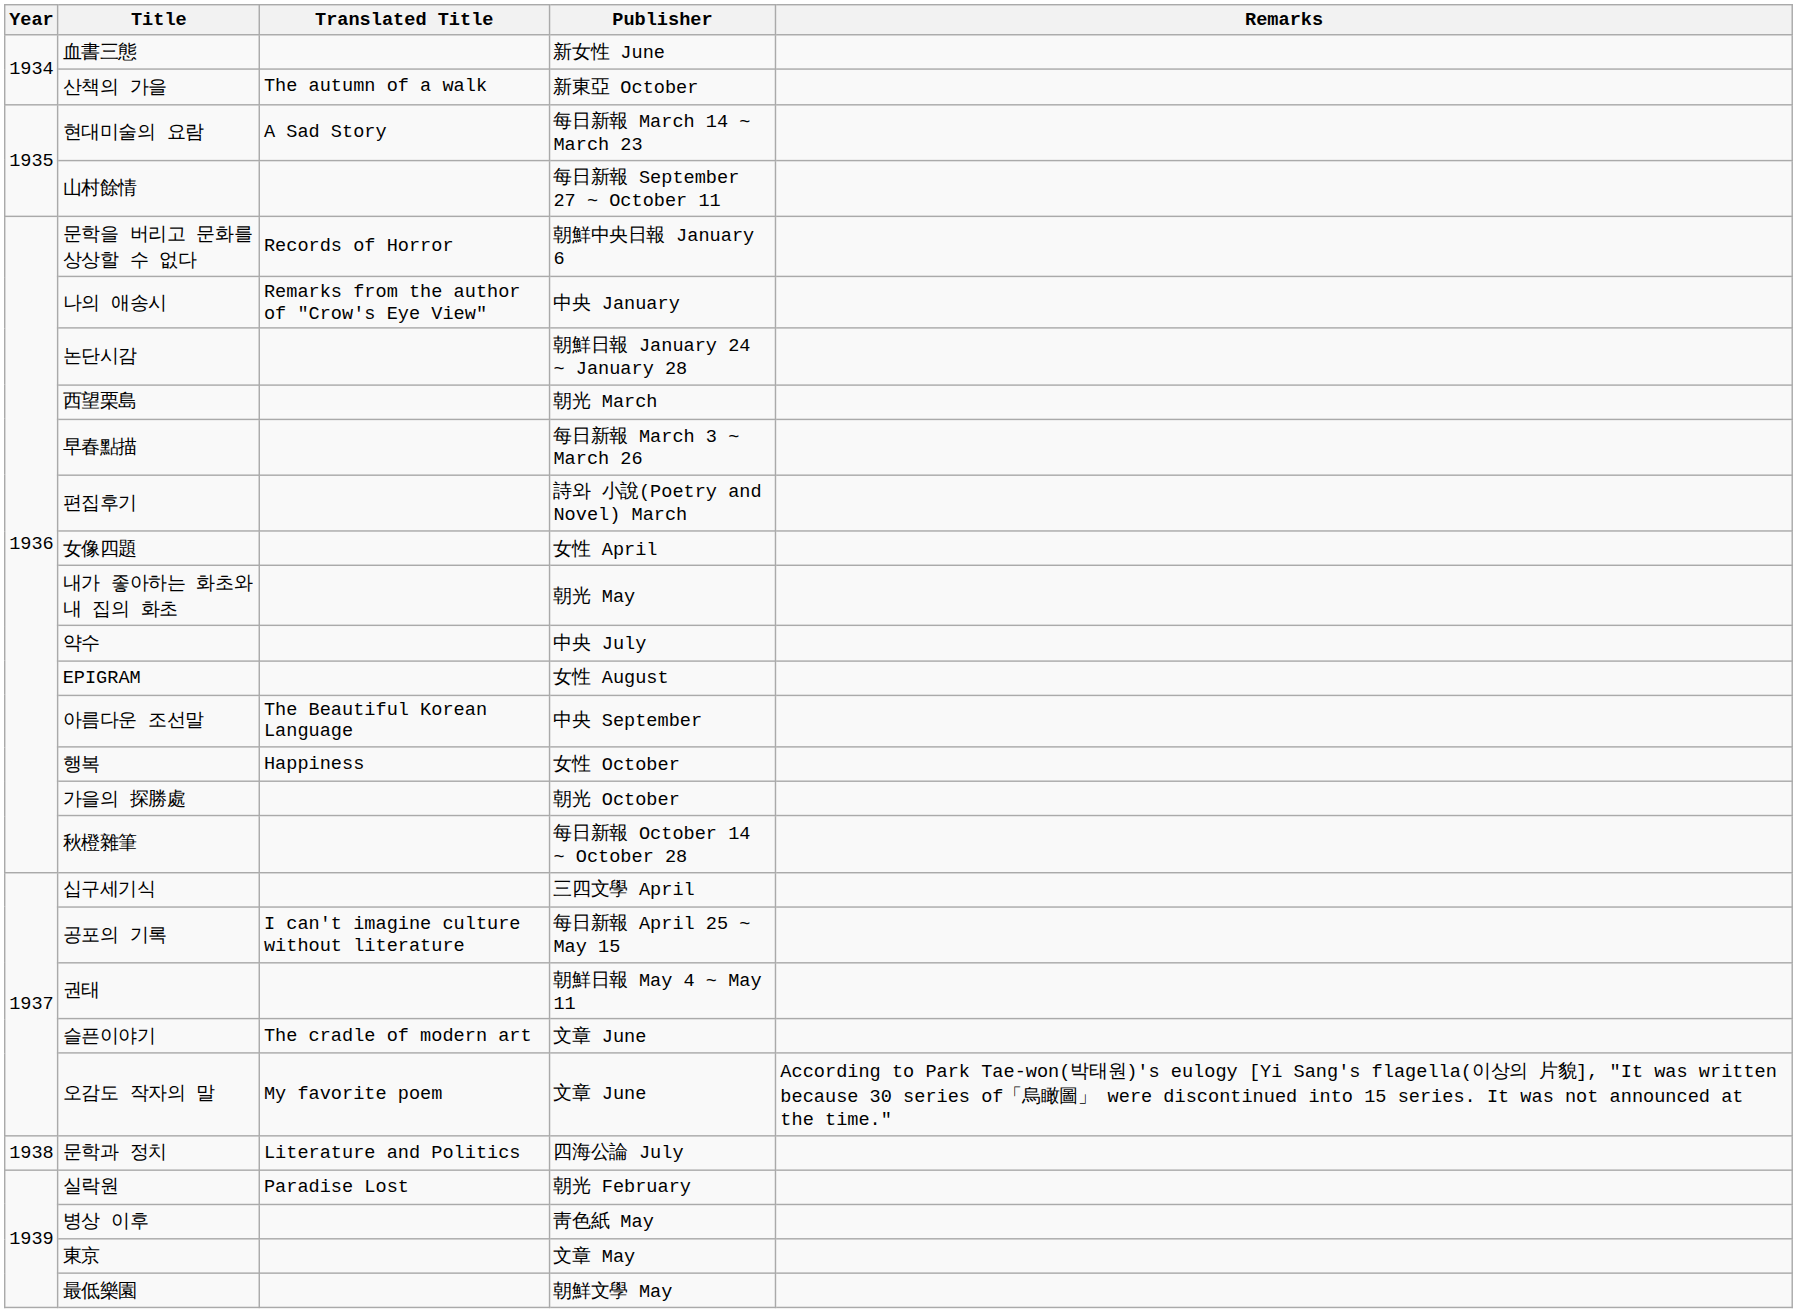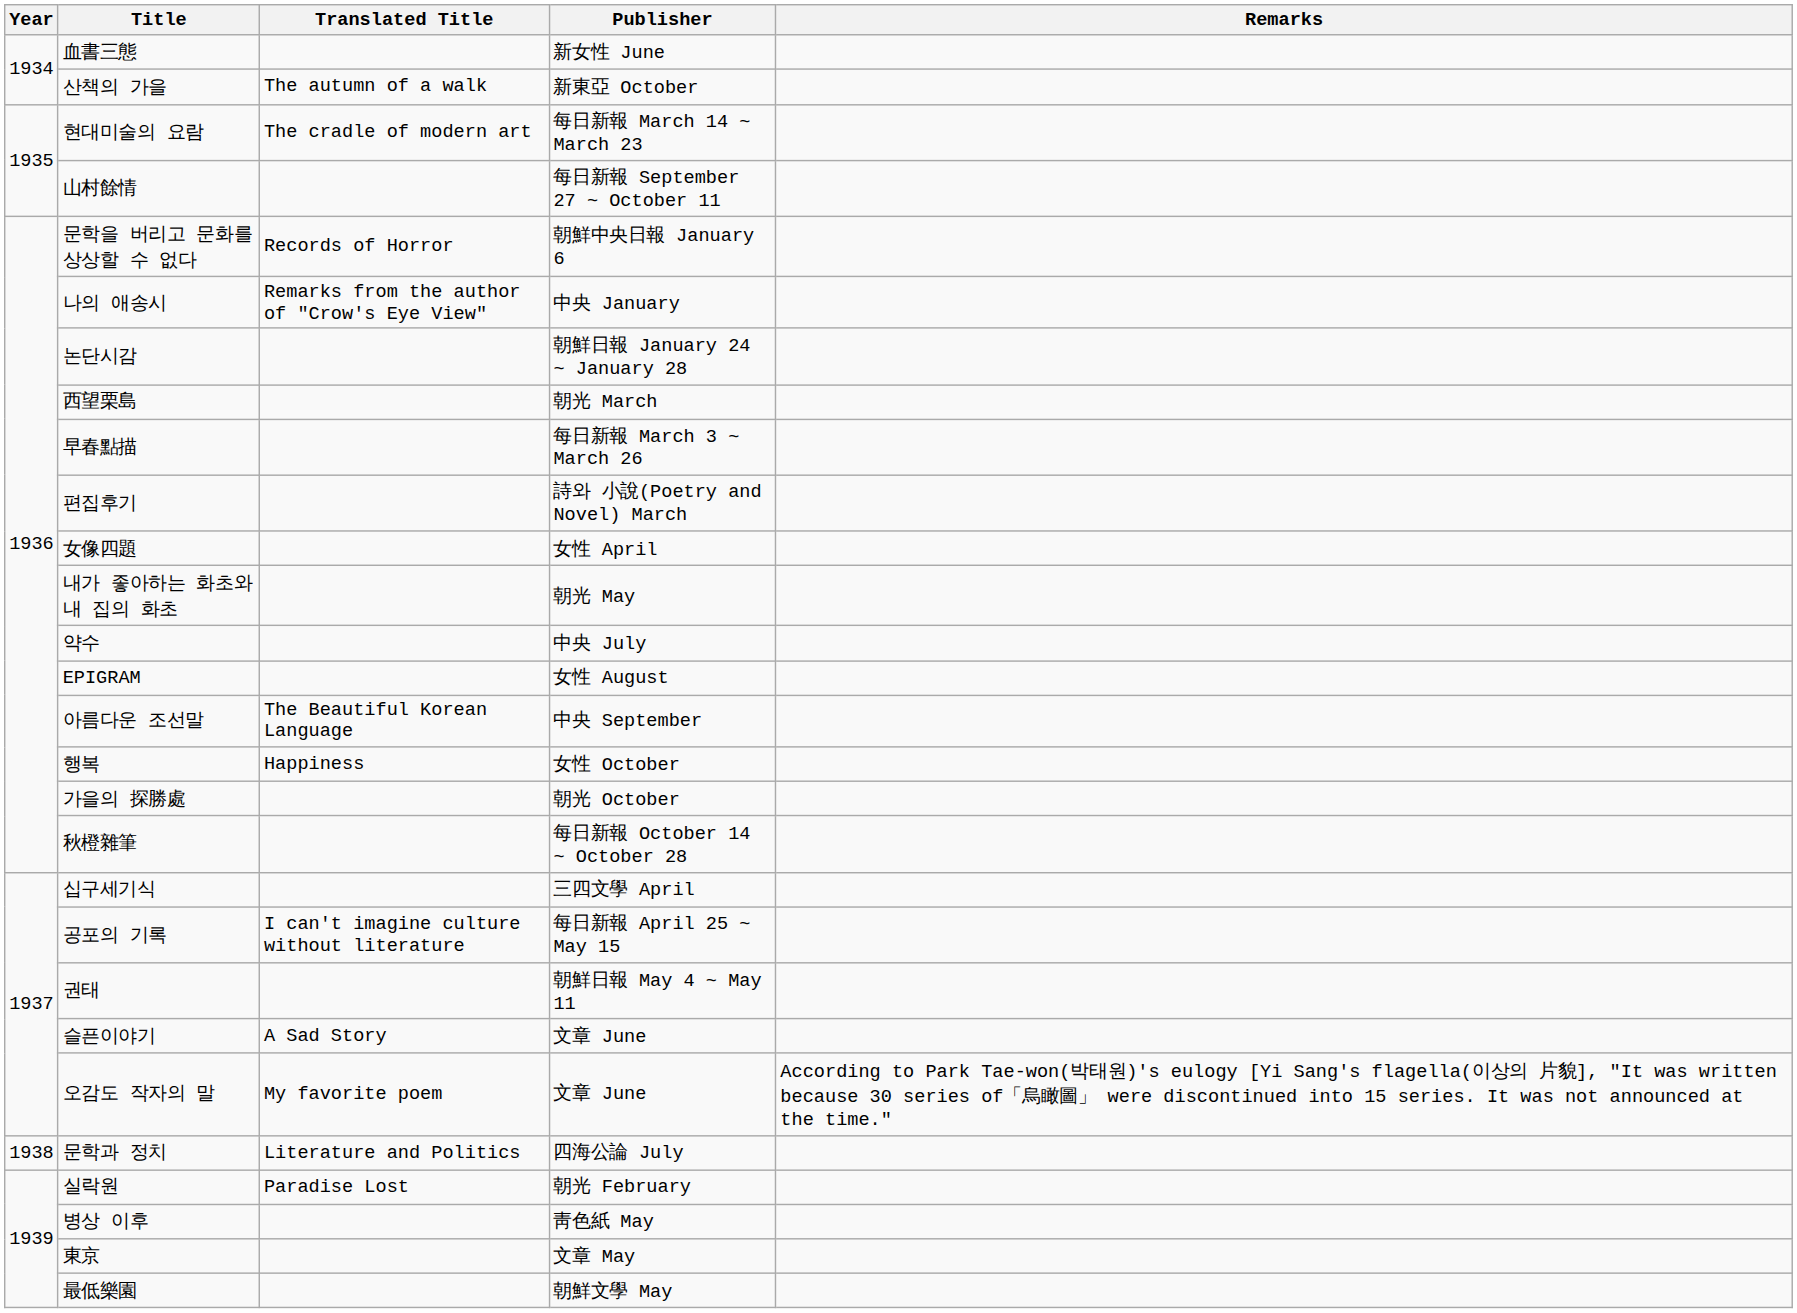 <table class="wikitable">
 <tr>
 <th>Year</th>
 <th>Title</th>
 <th>Translated Title</th>
 <th>Publisher</th>
 <th style=max-width:6em>Remarks</th>
 </tr>
 <tr>
 <td rowspan="2">1934</td>
 <td>血書三態</td>
 <td></td>
 <td>新女性 June</td>
 <td></td>
 </tr>
 <tr>
 <td>산책의 가을</td>
 <td>The autumn of a walk</td>
 <td>新東亞 October</td>
 <td></td>
 </tr>
 <tr>
 <td rowspan="2">1935</td>
 <td>현대미술의 요람</td>
-<td>A Sad Story</td>
+<td>The cradle of modern art</td>
 <td>每日新報 March 14 ~ March 23</td>
 <td></td>
 </tr>
 <tr>
 <td>山村餘情</td>
 <td></td>
 <td>每日新報 September 27 ~ October 11</td>
 <td></td>
 </tr>
 <tr>
 <td rowspan="14">1936</td>
 <td>문학을 버리고 문화를 상상할 수 없다</td>
 <td>Records of Horror</td>
 <td>朝鮮中央日報 January 6</td>
 <td></td>
 </tr>
 <tr>
 <td>나의 애송시</td>
 <td>Remarks from the author of "Crow's Eye View"</td>
 <td>中央 January</td>
 <td></td>
 </tr>
 <tr>
 <td>논단시감</td>
 <td></td>
 <td>朝鮮日報 January 24 ~ January 28</td>
 <td></td>
 </tr>
 <tr>
 <td>西望栗島</td>
 <td></td>
 <td>朝光 March</td>
 <td></td>
 </tr>
 <tr>
 <td>早春點描</td>
 <td></td>
 <td>每日新報 March 3 ~ March 26</td>
 <td></td>
 </tr>
 <tr>
 <td>편집후기</td>
 <td></td>
 <td>詩와 小說(Poetry and Novel) March</td>
 <td></td>
 </tr>
 <tr>
 <td>女像四題</td>
 <td></td>
 <td>女性 April</td>
 <td></td>
 </tr>
 <tr>
 <td>내가 좋아하는 화초와 내 집의 화초</td>
 <td></td>
 <td>朝光 May</td>
 <td></td>
 </tr>
 <tr>
 <td>약수</td>
 <td></td>
 <td>中央 July</td>
 <td></td>
 </tr>
 <tr>
 <td>EPIGRAM</td>
 <td></td>
 <td>女性 August</td>
 <td></td>
 </tr>
 <tr>
 <td>아름다운 조선말</td>
 <td>The Beautiful Korean Language</td>
 <td>中央 September</td>
 <td></td>
 </tr>
 <tr>
 <td>행복</td>
 <td>Happiness</td>
 <td>女性 October</td>
 <td></td>
 </tr>
 <tr>
 <td>가을의 探勝處</td>
 <td></td>
 <td>朝光 October</td>
 <td></td>
 </tr>
 <tr>
 <td>秋橙雜筆</td>
 <td></td>
 <td>每日新報 October 14 ~ October 28</td>
 <td></td>
 </tr>
 <tr>
 <td rowspan="5">1937</td>
 <td>십구세기식</td>
 <td></td>
 <td>三四文學 April</td>
 <td></td>
 </tr>
 <tr>
 <td>공포의 기록</td>
 <td>I can't imagine culture without literature</td>
 <td>每日新報 April 25 ~ May 15</td>
 <td></td>
 </tr>
 <tr>
 <td>권태</td>
 <td></td>
 <td>朝鮮日報 May 4 ~ May 11</td>
 <td></td>
 </tr>
 <tr>
 <td>슬픈이야기</td>
-<td>The cradle of modern art</td>
+<td>A Sad Story</td>
 <td>文章 June</td>
 <td></td>
 </tr>
 <tr>
 <td>오감도 작자의 말</td>
 <td>My favorite poem</td>
 <td>文章 June</td>
 <td>According to Park Tae-won(박태원)'s eulogy [Yi Sang's flagella(이상의 片貌], "It was written because 30 series of「烏瞰圖」 were discontinued into 15 series. It was not announced at the time."</td>
 </tr>
 <tr>
 <td>1938</td>
 <td>문학과 정치</td>
 <td>Literature and Politics</td>
 <td>四海公論 July</td>
 <td></td>
 </tr>
 <tr>
 <td rowspan="4">1939</td>
 <td>실락원</td>
 <td>Paradise Lost</td>
 <td>朝光 February</td>
 <td></td>
 </tr>
 <tr>
 <td>병상 이후</td>
 <td></td>
 <td>靑色紙 May</td>
 <td></td>
 </tr>
 <tr>
 <td>東京</td>
 <td></td>
 <td>文章 May</td>
 <td></td>
 </tr>
 <tr>
 <td>最低樂園</td>
 <td></td>
 <td>朝鮮文學 May</td>
 <td></td>
 </tr>
 </table>
